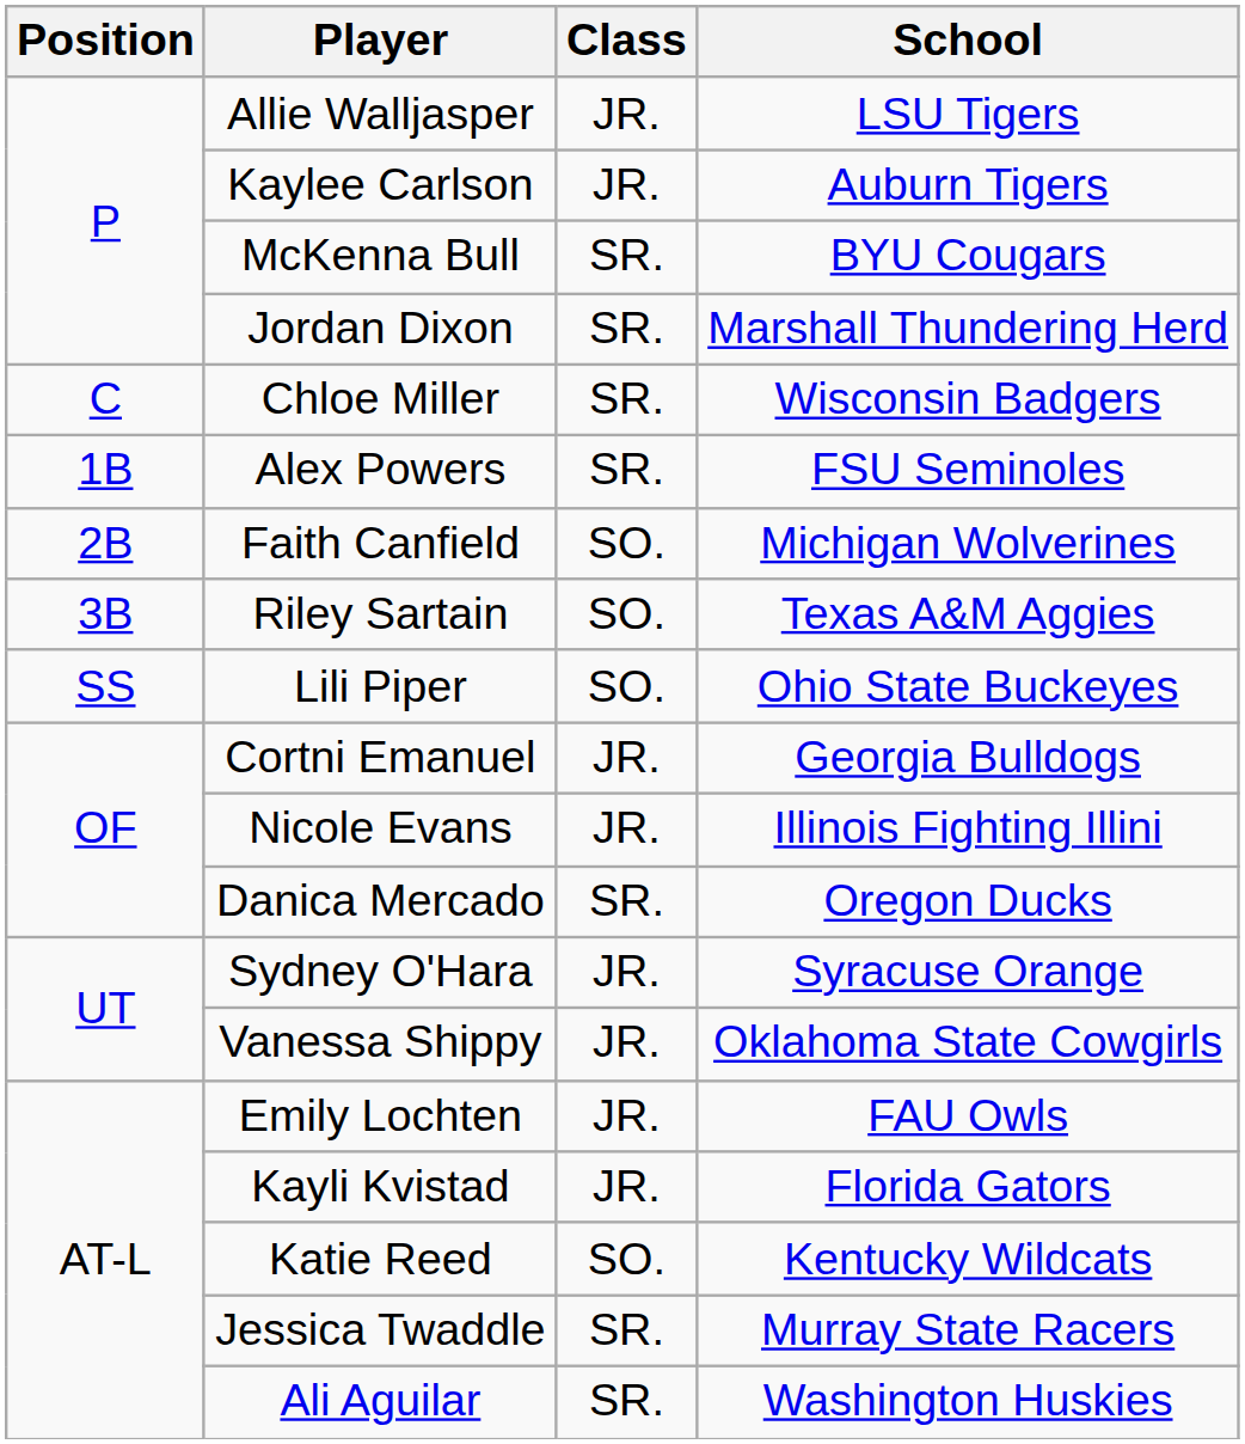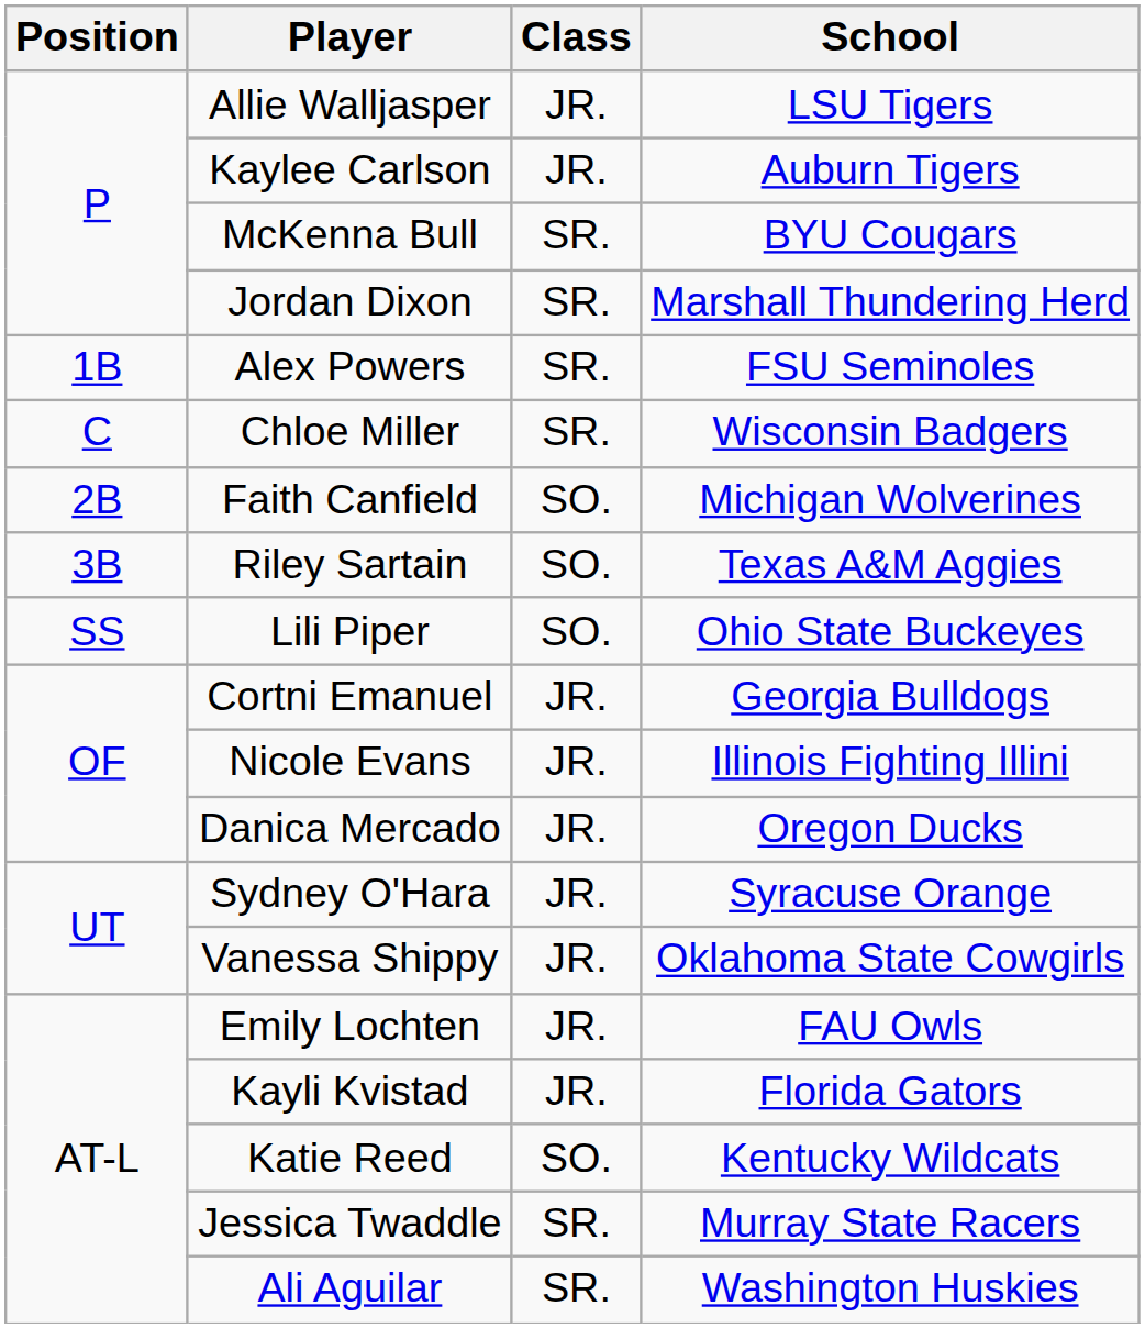 <table class="wikitable">
 <tr>
 <th>Position</th>
 <th>Player</th>
 <th>Class</th>
 <th>School</th>
 </tr>
 <tr align=center>
 <td rowspan=4><a href='#'>P</a></td>
 <td>Allie Walljasper</td>
 <td>JR.</td>
 <td><a href='#'>LSU Tigers</a></td>
 </tr>
 <tr align=center>
 <td>Kaylee Carlson</td>
 <td>JR.</td>
 <td><a href='#'>Auburn Tigers</a></td>
 </tr>
 <tr align=center>
 <td>McKenna Bull</td>
 <td>SR.</td>
 <td><a href='#'>BYU Cougars</a></td>
 </tr>
 <tr align=center>
 <td>Jordan Dixon</td>
 <td>SR.</td>
 <td><a href='#'>Marshall Thundering Herd</a></td>
 </tr>
 <tr align=center>
+<td rowspan=1><a href='#'>1B</a></td>
+<td>Alex Powers</td>
+<td>SR.</td>
+<td><a href='#'>FSU Seminoles</a></td>
+</tr>
+<tr align=center>
 <td rowspan=1><a href='#'>C</a></td>
 <td>Chloe Miller</td>
 <td>SR.</td>
 <td><a href='#'>Wisconsin Badgers</a></td>
-</tr>
-<tr align=center>
-<td rowspan=1><a href='#'>1B</a></td>
-<td>Alex Powers</td>
-<td>SR.</td>
-<td><a href='#'>FSU Seminoles</a></td>
 </tr>
 <tr align=center>
 <td rowspan=1><a href='#'>2B</a></td>
 <td>Faith Canfield</td>
 <td>SO.</td>
 <td><a href='#'>Michigan Wolverines</a></td>
 </tr>
 <tr align=center>
 <td rowspan=1><a href='#'>3B</a></td>
 <td>Riley Sartain</td>
 <td>SO.</td>
 <td><a href='#'>Texas A&M Aggies</a></td>
 </tr>
 <tr align=center>
 <td rowspan=1><a href='#'>SS</a></td>
 <td>Lili Piper</td>
 <td>SO.</td>
 <td><a href='#'>Ohio State Buckeyes</a></td>
 </tr>
 <tr align=center>
 <td rowspan=3><a href='#'>OF</a></td>
 <td>Cortni Emanuel</td>
 <td>JR.</td>
 <td><a href='#'>Georgia Bulldogs</a></td>
 </tr>
 <tr align=center>
 <td>Nicole Evans</td>
 <td>JR.</td>
 <td><a href='#'>Illinois Fighting Illini</a></td>
 </tr>
 <tr align=center>
 <td>Danica Mercado</td>
-<td>SR.</td>
+<td>JR.</td>
 <td><a href='#'>Oregon Ducks</a></td>
 </tr>
 <tr align=center>
 <td rowspan=2><a href='#'>UT</a></td>
 <td>Sydney O'Hara</td>
 <td>JR.</td>
 <td><a href='#'>Syracuse Orange</a></td>
 </tr>
 <tr align=center>
 <td>Vanessa Shippy</td>
 <td>JR.</td>
 <td><a href='#'>Oklahoma State Cowgirls</a></td>
 </tr>
 <tr align=center>
 <td rowspan=5>AT-L</td>
 <td>Emily Lochten</td>
 <td>JR.</td>
 <td><a href='#'>FAU Owls</a></td>
 </tr>
 <tr align=center>
 <td>Kayli Kvistad</td>
 <td>JR.</td>
 <td><a href='#'>Florida Gators</a></td>
 </tr>
 <tr align=center>
 <td>Katie Reed</td>
 <td>SO.</td>
 <td><a href='#'>Kentucky Wildcats</a></td>
 </tr>
 <tr align=center>
 <td>Jessica Twaddle</td>
 <td>SR.</td>
 <td><a href='#'>Murray State Racers</a></td>
 </tr>
 <tr align=center>
 <td><a href='#'>Ali Aguilar</a></td>
 <td>SR.</td>
 <td><a href='#'>Washington Huskies</a></td>
 </tr>
 </table>
